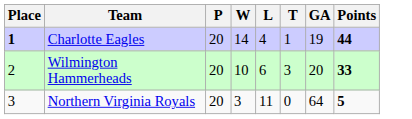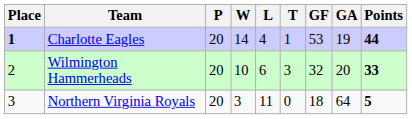 <table class="wikitable">
 <tr>
 <th>Place</th>
 <th width="170">Team</th>
 <th width="20">P</th>
 <th width="20">W</th>
 <th width="20">L</th>
 <th width="20">T</th>
+<th width="20">GF</th>
 <th width="20">GA</th>
 <th>Points</th>
 </tr>
 <tr bgcolor=#ccccff>
 <td><strong>1</strong></td>
 <td><a href='#'>Charlotte Eagles</a></td>
 <td>20</td>
 <td>14</td>
 <td>4</td>
 <td>1</td>
+<td>53</td>
 <td>19</td>
 <td><strong>44</strong></td>
 </tr>
 <tr bgcolor=#ccffcc>
 <td>2</td>
 <td><a href='#'>Wilmington Hammerheads</a></td>
 <td>20</td>
 <td>10</td>
 <td>6</td>
 <td>3</td>
+<td>32</td>
 <td>20</td>
 <td><strong>33</strong></td>
 </tr>
 <tr>
 <td>3</td>
 <td><a href='#'>Northern Virginia Royals</a></td>
 <td>20</td>
 <td>3</td>
 <td>11</td>
 <td>0</td>
+<td>18</td>
 <td>64</td>
 <td><strong>5</strong></td>
 </tr>
 </table>
